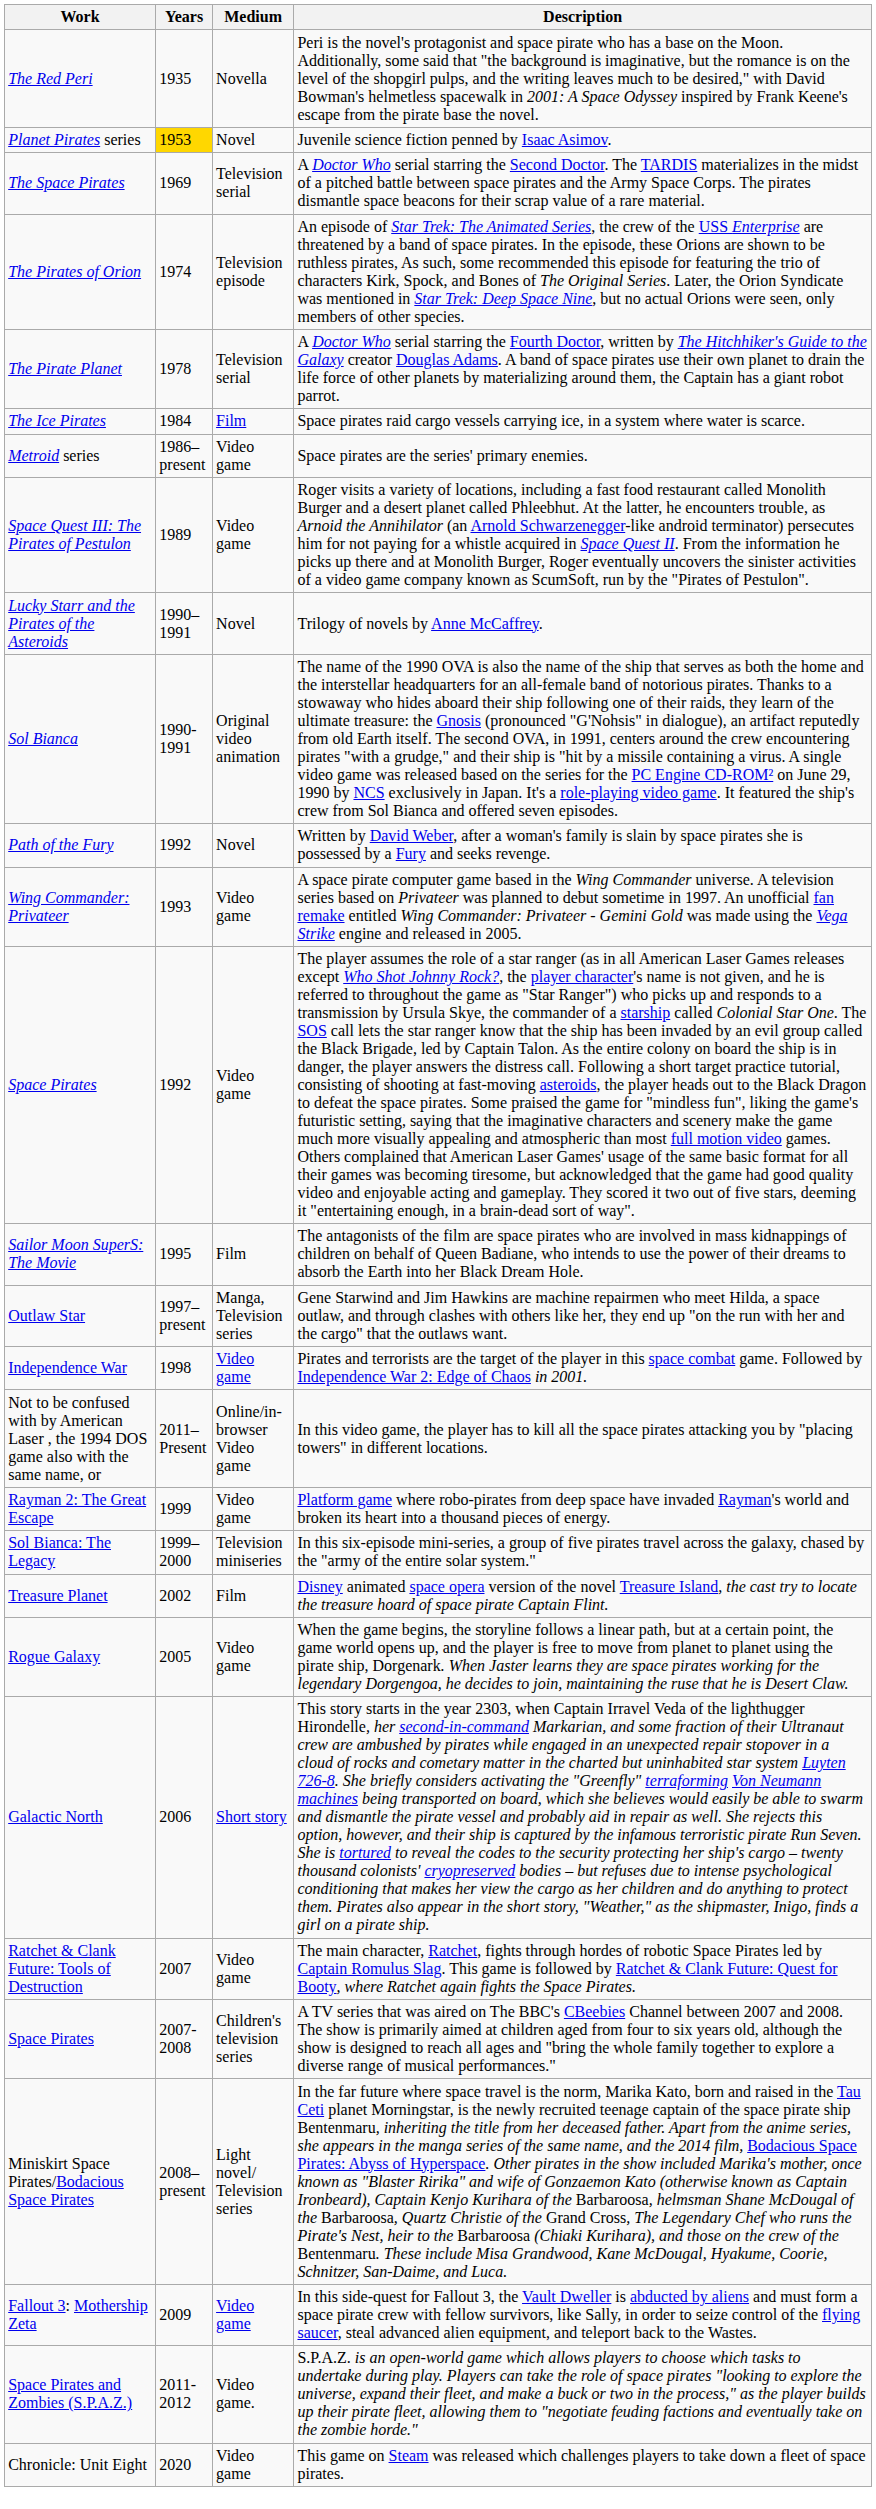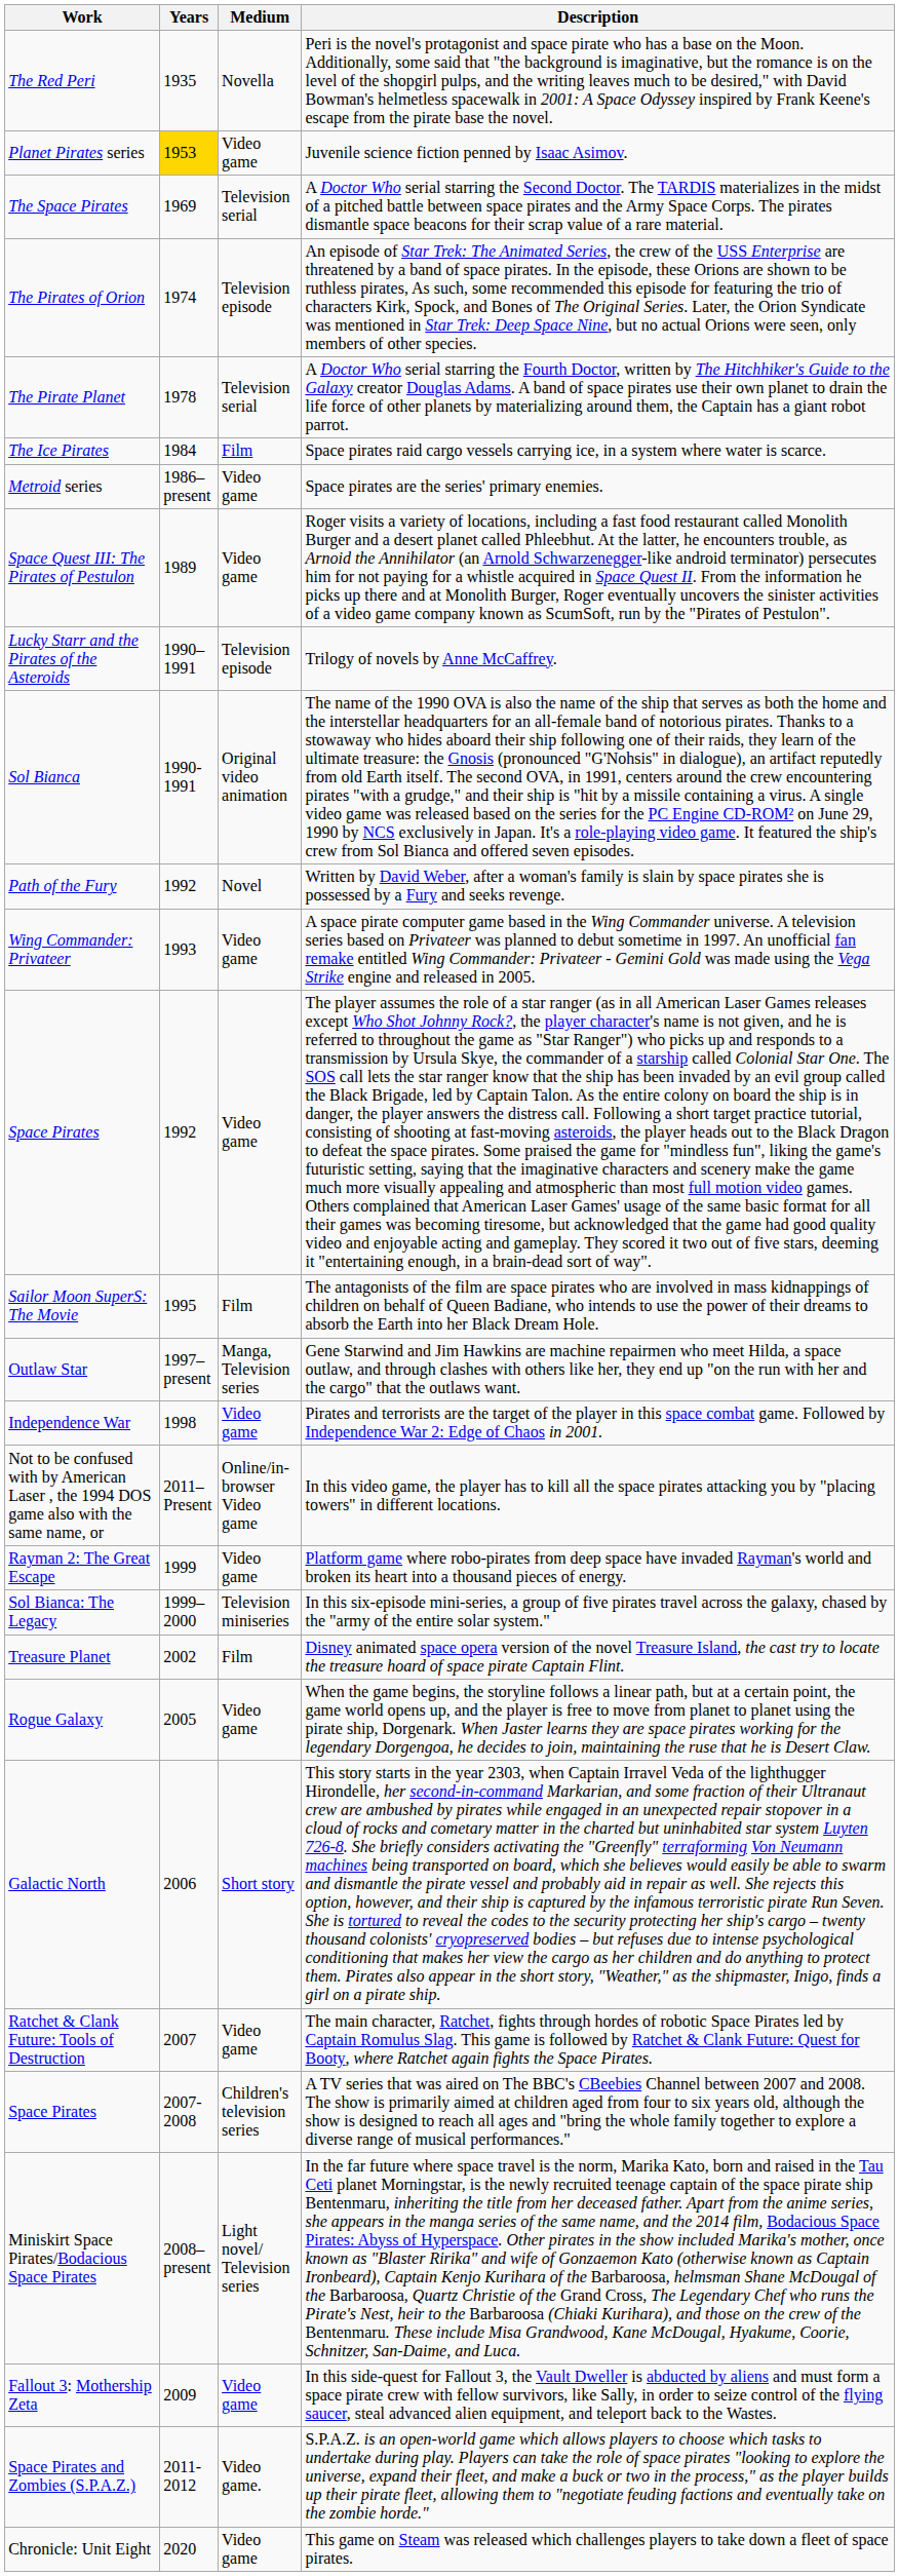 <table class="wikitable sortable">
 <tr>
 <th>Work</th>
 <th>Years</th>
 <th>Medium</th>
 <th>Description</th>
 </tr>
 <tr>
 <td><em><a href='#'>The Red Peri</a></em></td>
 <td>1935</td>
 <td>Novella</td>
 <td>Peri is the novel's protagonist and space pirate who has a base on the Moon. Additionally, some said that "the background is imaginative, but the romance is on the level of the shopgirl pulps, and the writing leaves much to be desired," with David Bowman's helmetless spacewalk in <em>2001: A Space Odyssey</em> inspired by Frank Keene's escape from the pirate base the novel.</td>
 </tr>
 <tr>
 <td><em><a href='#'>Planet Pirates</a></em> series</td>
 <td style="background: gold;">1953</td>
-<td>Novel</td>
+<td>Video game</td>
 <td>Juvenile science fiction penned by <a href='#'>Isaac Asimov</a>.</td>
 </tr>
 <tr>
 <td><em><a href='#'>The Space Pirates</a></em></td>
 <td>1969</td>
 <td>Television serial</td>
 <td>A <em><a href='#'>Doctor Who</a></em> serial starring the <a href='#'>Second Doctor</a>. The <a href='#'>TARDIS</a> materializes in the midst of a pitched battle between space pirates and the Army Space Corps. The pirates dismantle space beacons for their scrap value of a rare material.</td>
 </tr>
 <tr>
 <td><em><a href='#'>The Pirates of Orion</a></em></td>
 <td>1974</td>
 <td>Television episode</td>
 <td>An episode of <em><a href='#'>Star Trek: The Animated Series</a></em>, the crew of the <a href='#'>USS <em>Enterprise</em></a> are threatened by a band of space pirates. In the episode, these Orions are shown to be ruthless pirates, As such, some recommended this episode for featuring the trio of characters Kirk, Spock, and Bones of <em>The Original Series</em>. Later, the Orion Syndicate was mentioned in <em><a href='#'>Star Trek: Deep Space Nine</a></em>, but no actual Orions were seen, only members of other species.</td>
 </tr>
 <tr>
 <td><em><a href='#'>The Pirate Planet</a></em></td>
 <td>1978</td>
 <td>Television serial</td>
 <td>A <em><a href='#'>Doctor Who</a></em> serial starring the <a href='#'>Fourth Doctor</a>, written by <em><a href='#'>The Hitchhiker's Guide to the Galaxy</a></em> creator <a href='#'>Douglas Adams</a>. A band of space pirates use their own planet to drain the life force of other planets by materializing around them, the Captain has a giant robot parrot.</td>
 </tr>
 <tr>
 <td><em><a href='#'>The Ice Pirates</a></em></td>
 <td>1984</td>
 <td><a href='#'>Film</a></td>
 <td>Space pirates raid cargo vessels carrying ice, in a system where water is scarce.</td>
 </tr>
 <tr>
 <td><em><a href='#'>Metroid</a></em> series</td>
 <td>1986–present</td>
 <td>Video game</td>
 <td>Space pirates are the series' primary enemies.</td>
 </tr>
 <tr>
 <td><em><a href='#'>Space Quest III: The Pirates of Pestulon</a></em></td>
 <td>1989</td>
 <td>Video game</td>
 <td>Roger visits a variety of locations, including a fast food restaurant called Monolith Burger and a desert planet called Phleebhut. At the latter, he encounters trouble, as <em>Arnoid the Annihilator</em> (an <a href='#'>Arnold Schwarzenegger</a>-like android terminator) persecutes him for not paying for a whistle acquired in <em><a href='#'>Space Quest II</a></em>. From the information he picks up there and at Monolith Burger, Roger eventually uncovers the sinister activities of a video game company known as ScumSoft, run by the "Pirates of Pestulon".</td>
 </tr>
 <tr>
 <td><em><a href='#'>Lucky Starr and the Pirates of the Asteroids</a></em></td>
 <td>1990–1991</td>
-<td>Novel</td>
+<td>Television episode</td>
 <td>Trilogy of novels by <a href='#'>Anne McCaffrey</a>.</td>
 </tr>
 <tr>
 <td><em><a href='#'>Sol Bianca</a></em></td>
 <td>1990-1991</td>
 <td>Original video animation</td>
 <td>The name of the 1990 OVA is also the name of the ship that serves as both the home and the interstellar headquarters for an all-female band of notorious pirates. Thanks to a stowaway who hides aboard their ship following one of their raids, they learn of the ultimate treasure: the <a href='#'>Gnosis</a> (pronounced "G'Nohsis" in dialogue), an artifact reputedly from old Earth itself. The second OVA, in 1991, centers around the crew encountering pirates "with a grudge," and their ship is "hit by a missile containing a virus. A single video game was released based on the series for the <a href='#'>PC Engine CD-ROM²</a> on June 29, 1990 by <a href='#'>NCS</a> exclusively in Japan. It's a <a href='#'>role-playing video game</a>. It featured the ship's crew from Sol Bianca and offered seven episodes.</td>
 </tr>
 <tr>
 <td><em><a href='#'>Path of the Fury</a></em></td>
 <td>1992</td>
 <td>Novel</td>
 <td>Written by <a href='#'>David Weber</a>, after a woman's family is slain by space pirates she is possessed by a <a href='#'>Fury</a> and seeks revenge.</td>
 </tr>
 <tr>
 <td><em><a href='#'>Wing Commander: Privateer</a></em></td>
 <td>1993</td>
 <td>Video game</td>
 <td>A space pirate computer game based in the <em>Wing Commander</em> universe. A television series based on <em>Privateer</em> was planned to debut sometime in 1997. An unofficial <a href='#'>fan</a> <a href='#'>remake</a> entitled <em>Wing Commander: Privateer - Gemini Gold</em> was made using the <em><a href='#'>Vega Strike</a></em> engine and released in 2005.</td>
 </tr>
 <tr>
 <td><em><a href='#'>Space Pirates</a></em></td>
 <td>1992</td>
 <td>Video game</td>
 <td>The player assumes the role of a star ranger (as in all American Laser Games releases except <em><a href='#'>Who Shot Johnny Rock?</a></em>, the <a href='#'>player character</a>'s name is not given, and he is referred to throughout the game as "Star Ranger") who picks up and responds to a transmission by Ursula Skye, the commander of a <a href='#'>starship</a> called <em>Colonial Star One</em>. The <a href='#'>SOS</a> call lets the star ranger know that the ship has been invaded by an evil group called the Black Brigade, led by Captain Talon. As the entire colony on board the ship is in danger, the player answers the distress call. Following a short target practice tutorial, consisting of shooting at fast-moving <a href='#'>asteroids</a>, the player heads out to the Black Dragon to defeat the space pirates. Some praised the game for "mindless fun", liking the game's futuristic setting, saying that the imaginative characters and scenery make the game much more visually appealing and atmospheric than most <a href='#'>full motion video</a> games. Others complained that American Laser Games' usage of the same basic format for all their games was becoming tiresome, but acknowledged that the game had good quality video and enjoyable acting and gameplay. They scored it two out of five stars, deeming it "entertaining enough, in a brain-dead sort of way".</td>
 </tr>
 <tr>
 <td><em><a href='#'>Sailor Moon SuperS: The Movie</a></td>
 <td>1995</td>
 <td>Film</td>
 <td>The antagonists of the film are space pirates who are involved in mass kidnappings of children on behalf of Queen Badiane, who intends to use the power of their dreams to absorb the Earth into her Black Dream Hole.</td>
 </tr>
 <tr>
 <td></em><a href='#'>Outlaw Star</a><em></td>
 <td>1997–present</td>
 <td>Manga, Television series</td>
 <td>Gene Starwind and Jim Hawkins are machine repairmen who meet Hilda, a space outlaw, and through clashes with others like her, they end up "on the run with her and the cargo" that the outlaws want.</td>
 </tr>
 <tr>
 <td></em><a href='#'>Independence War</a><em></td>
 <td>1998</td>
 <td><a href='#'>Video game</a></td>
 <td>Pirates and terrorists are the target of the player in this <a href='#'>space combat</a> game. Followed by </em><a href='#'>Independence War 2: Edge of Chaos</a><em> in 2001.</td>
 </tr>
 <tr>
 <td>Not to be confused with  by American Laser , the 1994 DOS game also with the same name, or</td>
 <td>2011–Present</td>
 <td>Online/in-browser Video game</td>
 <td>In this video game, the player has to kill all the space pirates attacking you by "placing towers" in different locations.</td>
 </tr>
 <tr>
 <td></em><a href='#'>Rayman 2: The Great Escape</a><em></td>
 <td>1999</td>
 <td>Video game</td>
 <td><a href='#'>Platform game</a> where robo-pirates from deep space have invaded <a href='#'>Rayman</a>'s world and broken its heart into a thousand pieces of energy.</td>
 </tr>
 <tr>
 <td></em><a href='#'>Sol Bianca: The Legacy</a><em></td>
 <td>1999–2000</td>
 <td>Television miniseries</td>
 <td>In this six-episode mini-series, a group of five pirates travel across the galaxy, chased by the "army of the entire solar system."</td>
 </tr>
 <tr>
 <td></em><a href='#'>Treasure Planet</a><em></td>
 <td>2002</td>
 <td>Film</td>
 <td><a href='#'>Disney</a> animated <a href='#'>space opera</a> version of the novel </em><a href='#'>Treasure Island</a><em>, the cast try to locate the treasure hoard of space pirate Captain Flint.</td>
 </tr>
 <tr>
 <td></em><a href='#'>Rogue Galaxy</a><em></td>
 <td>2005</td>
 <td>Video game</td>
 <td>When the game begins, the storyline follows a linear path, but at a certain point, the game world opens up, and the player is free to move from planet to planet using the pirate ship, </em>Dorgenark<em>. When Jaster learns they are space pirates working for the legendary Dorgengoa, he decides to join, maintaining the ruse that he is Desert Claw.</td>
 </tr>
 <tr>
 <td></em><a href='#'>Galactic North</a><em></td>
 <td>2006</td>
 <td><a href='#'>Short story</a></td>
 <td>This story starts in the year 2303, when Captain Irravel Veda of the lighthugger </em>Hirondelle<em>, her <a href='#'>second-in-command</a> Markarian, and some fraction of their Ultranaut crew are ambushed by pirates while engaged in an unexpected repair stopover in a cloud of rocks and cometary matter in the charted but uninhabited star system <a href='#'>Luyten 726-8</a>. She briefly considers activating the "Greenfly" <a href='#'>terraforming</a> <a href='#'>Von Neumann machines</a> being transported on board, which she believes would easily be able to swarm and dismantle the pirate vessel and probably aid in repair as well. She rejects this option, however, and their ship is captured by the infamous terroristic pirate Run Seven. She is <a href='#'>tortured</a> to reveal the codes to the security protecting her ship's cargo – twenty thousand colonists' <a href='#'>cryopreserved</a> bodies – but refuses due to intense psychological conditioning that makes her view the cargo as her children and do anything to protect them. Pirates also appear in the short story, "Weather," as the shipmaster, Inigo, finds a girl on a pirate ship.</td>
 </tr>
 <tr>
 <td></em><a href='#'>Ratchet & Clank Future: Tools of Destruction</a><em></td>
 <td>2007</td>
 <td>Video game</td>
 <td>The main character, <a href='#'>Ratchet</a>, fights through hordes of robotic Space Pirates led by <a href='#'>Captain Romulus Slag</a>. This game is followed by </em><a href='#'>Ratchet & Clank Future: Quest for Booty</a><em>, where Ratchet again fights the Space Pirates.</td>
 </tr>
 <tr>
 <td></em><a href='#'>Space Pirates</a><em></td>
 <td>2007-2008</td>
 <td>Children's television series</td>
 <td>A TV series that was aired on The BBC's <a href='#'>CBeebies</a> Channel between 2007 and 2008. The show is primarily aimed at children aged from four to six years old, although the show is designed to reach all ages and "bring the whole family together to explore a diverse range of musical performances."</td>
 </tr>
 <tr>
 <td></em>Miniskirt Space Pirates/<a href='#'>Bodacious Space Pirates</a><em></td>
 <td>2008–present</td>
 <td>Light novel/ Television series</td>
 <td>In the far future where space travel is the norm, Marika Kato, born and raised in the <a href='#'>Tau Ceti</a> planet Morningstar, is the newly recruited teenage captain of the space pirate ship </em>Bentenmaru<em>, inheriting the title from her deceased father. Apart from the anime series, she appears in the manga series of the same name, and the 2014 film, </em><a href='#'>Bodacious Space Pirates: Abyss of Hyperspace</a><em>. Other pirates in the show included Marika's mother, once known as "Blaster Ririka" and wife of Gonzaemon Kato (otherwise known as Captain Ironbeard), Captain Kenjo Kurihara of the </em>Barbaroosa<em>, helmsman Shane McDougal of the </em>Barbaroosa<em>, Quartz Christie of the </em>Grand Cross<em>, The Legendary Chef who runs the Pirate's Nest, heir to the </em>Barbaroosa<em> (Chiaki Kurihara), and those on the crew of the </em>Bentenmaru<em>. These include Misa Grandwood, Kane McDougal, Hyakume, Coorie, Schnitzer, San-Daime, and Luca.</td>
 </tr>
 <tr>
 <td></em><a href='#'>Fallout 3</a>: <a href='#'>Mothership Zeta</a><em></td>
 <td>2009</td>
 <td><a href='#'>Video game</a></td>
 <td>In this side-quest for Fallout 3, the <a href='#'>Vault Dweller</a> is <a href='#'>abducted by aliens</a> and must form a space pirate crew with fellow survivors, like Sally, in order to seize control of the <a href='#'>flying saucer</a>, steal advanced alien equipment, and teleport back to the Wastes.</td>
 </tr>
 <tr>
 <td></em><a href='#'>Space Pirates and Zombies (S.P.A.Z.)</a><em></td>
 <td>2011-2012</td>
 <td>Video game.</td>
 <td></em>S.P.A.Z.<em> is an open-world game which allows players to choose which tasks to undertake during play. Players can take the role of space pirates "looking to explore the universe, expand their fleet, and make a buck or two in the process," as the player builds up their pirate fleet, allowing them to "negotiate feuding factions and eventually take on the zombie horde."</td>
 </tr>
 <tr>
 <td></em>Chronicle: Unit Eight<em></td>
 <td>2020</td>
 <td>Video game</td>
 <td>This game on <a href='#'>Steam</a> was released which challenges players to take down a fleet of space pirates.</td>
 </tr>
 </table>
